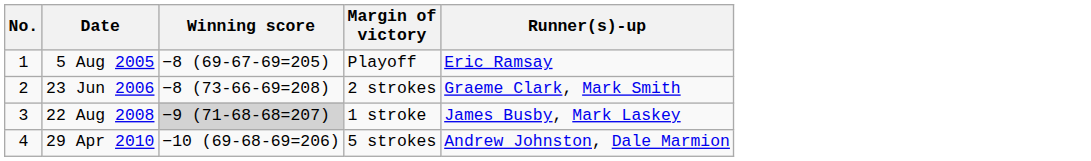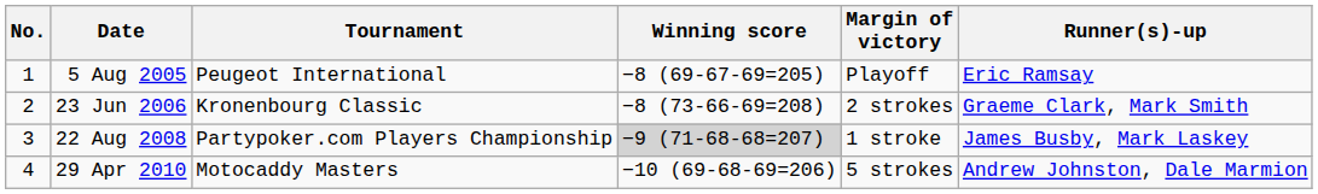 <table class="wikitable" style="font-size:95%;">
 <tr>
 <th>No.</th>
 <th>Date</th>
+<th>Tournament</th>
 <th>Winning score</th>
 <th>Margin of<br>victory</th>
 <th>Runner(s)-up</th>
 </tr>
 <tr>
 <td align=center>1</td>
 <td align=right>5 Aug <a href='#'>2005</a></td>
+<td>Peugeot International</td>
 <td>−8 (69-67-69=205)</td>
 <td>Playoff</td>
 <td> <a href='#'>Eric Ramsay</a></td>
 </tr>
 <tr>
 <td align=center>2</td>
 <td align=right>23 Jun <a href='#'>2006</a></td>
+<td>Kronenbourg Classic</td>
 <td>−8 (73-66-69=208)</td>
 <td>2 strokes</td>
 <td> <a href='#'>Graeme Clark</a>,  <a href='#'>Mark Smith</a></td>
 </tr>
 <tr>
 <td align=center>3</td>
 <td align=right>22 Aug <a href='#'>2008</a></td>
+<td>Partypoker.com Players Championship</td>
 <td style="background: lightgrey;">−9 (71-68-68=207)</td>
 <td>1 stroke</td>
 <td> <a href='#'>James Busby</a>,  <a href='#'>Mark Laskey</a></td>
 </tr>
 <tr>
 <td align=center>4</td>
 <td align=right>29 Apr <a href='#'>2010</a></td>
+<td>Motocaddy Masters</td>
 <td>−10 (69-68-69=206)</td>
 <td>5 strokes</td>
 <td> <a href='#'>Andrew Johnston</a>,  <a href='#'>Dale Marmion</a></td>
 </tr>
 </table>
